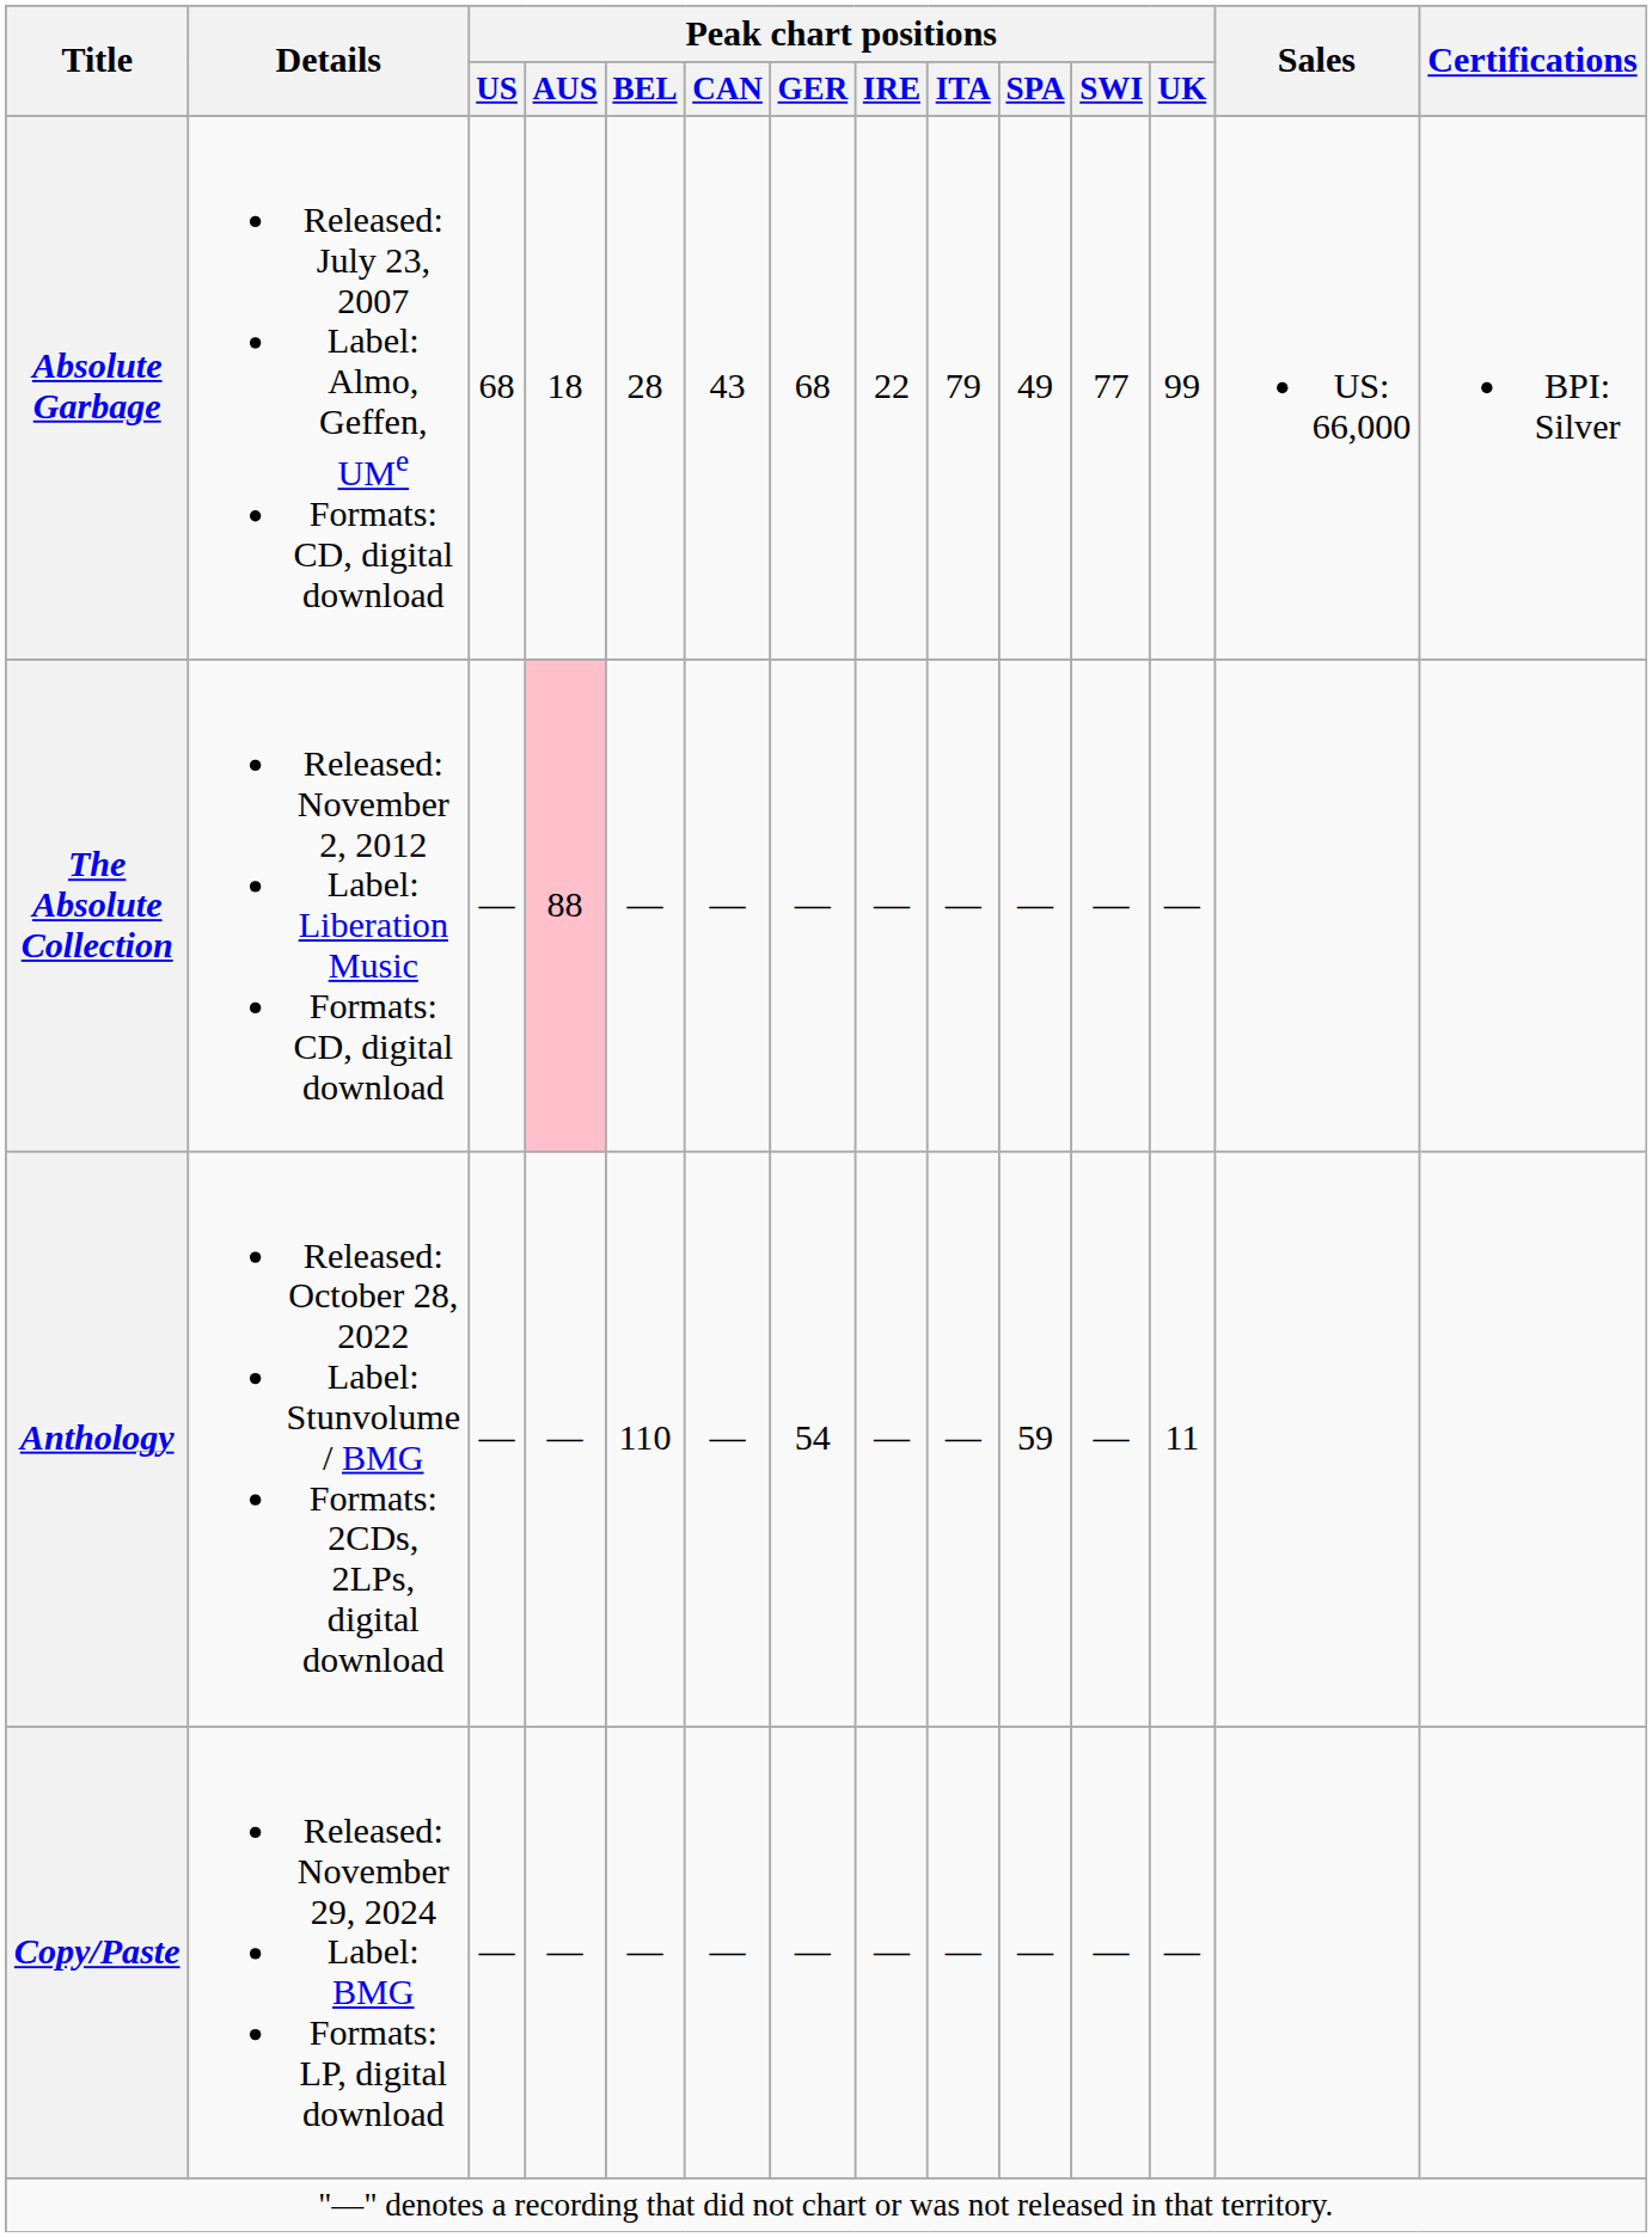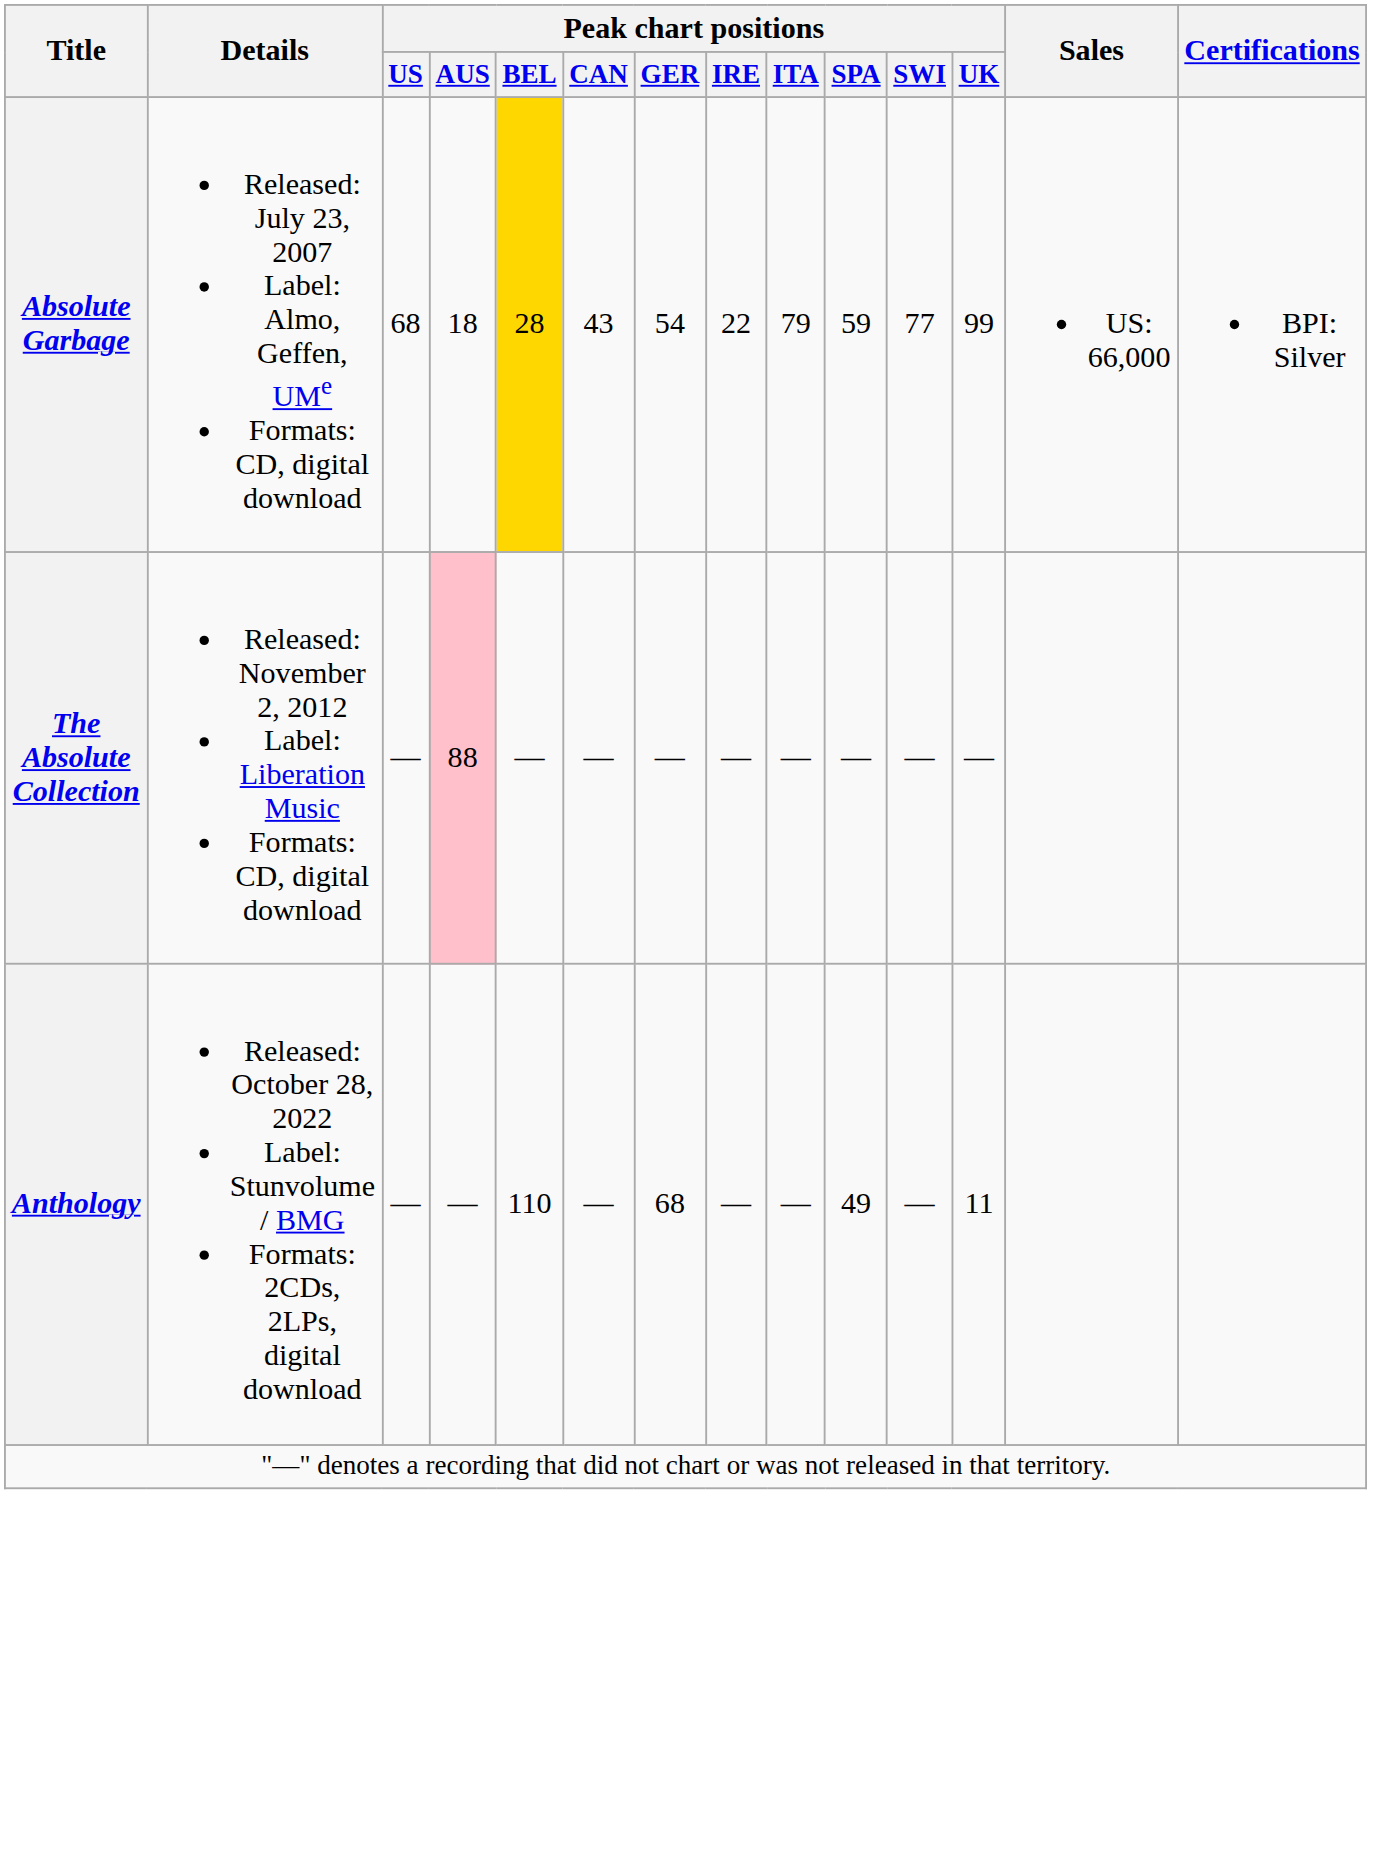 <table class="wikitable plainrowheaders" style="text-align:center;" border="1">
 <tr>
 <th scope="col" rowspan="2" style="width:12em;">Title</th>
 <th scope="col" rowspan="2" style="width:16em;">Details</th>
 <th scope="col" colspan="10">Peak chart positions</th>
 <th scope="col" rowspan="2" style="width:10em;">Sales</th>
 <th scope="col" rowspan="2" style="width:13em;"><a href='#'>Certifications</a></th>
 </tr>
 <tr>
 <th scope="col" style="width:3em;font-size:90%;"><a href='#'>US</a><br></th>
 <th scope="col" style="width:3em;font-size:90%;"><a href='#'>AUS</a><br></th>
 <th scope="col" style="width:3em;font-size:90%;"><a href='#'>BEL</a><br></th>
 <th scope="col" style="width:3em;font-size:90%;"><a href='#'>CAN</a><br></th>
 <th scope="col" style="width:3em;font-size:90%;"><a href='#'>GER</a><br></th>
 <th scope="col" style="width:3em;font-size:90%;"><a href='#'>IRE</a><br></th>
 <th scope="col" style="width:3em;font-size:90%;"><a href='#'>ITA</a><br></th>
 <th scope="col" style="width:3em;font-size:90%;"><a href='#'>SPA</a><br></th>
 <th scope="col" style="width:3em;font-size:90%;"><a href='#'>SWI</a><br></th>
 <th scope="col" style="width:3em;font-size:90%;"><a href='#'>UK</a><br></th>
 </tr>
 <tr>
 <th scope="row"><em><a href='#'>Absolute Garbage</a></em></th>
 <td><br><ul><li>Released: July 23, 2007</li><li>Label: Almo, Geffen, <a href='#'>UM<sup>e</sup></a></li><li>Formats: CD, digital download</li></ul></td>
 <td>68</td>
 <td>18</td>
-<td>28</td>
+<td style="background: gold;">28</td>
 <td>43</td>
-<td>68</td>
+<td>54</td>
 <td>22</td>
 <td>79</td>
-<td>49</td>
+<td>59</td>
 <td>77</td>
 <td>99</td>
 <td><br><ul><li>US: 66,000</li></ul></td>
 <td><br><ul><li>BPI: Silver</li></ul></td>
 </tr>
 <tr>
 <th scope="row"><em><a href='#'>The Absolute Collection</a></em></th>
 <td><br><ul><li>Released: November 2, 2012</li><li>Label: <a href='#'>Liberation Music</a></li><li>Formats: CD, digital download</li></ul></td>
 <td>—</td>
 <td style="background: pink;">88</td>
 <td>—</td>
 <td>—</td>
 <td>—</td>
 <td>—</td>
 <td>—</td>
 <td>—</td>
 <td>—</td>
 <td>—</td>
 <td></td>
 <td></td>
 </tr>
 <tr>
 <th scope="row"><em><a href='#'>Anthology</a></em></th>
 <td><br><ul><li>Released: October 28, 2022</li><li>Label: Stunvolume / <a href='#'>BMG</a></li><li>Formats: 2CDs, 2LPs, digital download</li></ul></td>
 <td>—</td>
 <td>—</td>
 <td>110</td>
 <td>—</td>
-<td>54</td>
+<td>68</td>
 <td>—</td>
 <td>—</td>
-<td>59</td>
+<td>49</td>
 <td>—</td>
 <td>11</td>
-<td></td>
-<td></td>
-</tr>
-<tr>
-<th scope="row"><em><a href='#'>Copy/Paste</a></em></th>
-<td><br><ul><li>Released: November 29, 2024</li><li>Label: <a href='#'>BMG</a></li><li>Formats: LP, digital download</li></ul></td>
-<td>—</td>
-<td>—</td>
-<td>—</td>
-<td>—</td>
-<td>—</td>
-<td>—</td>
-<td>—</td>
-<td>—</td>
-<td>—</td>
-<td>—</td>
 <td></td>
 <td></td>
 </tr>
 <tr>
 <td colspan="14" style="font-size:90%">"—" denotes a recording that did not chart or was not released in that territory.</td>
 </tr>
 </table>
